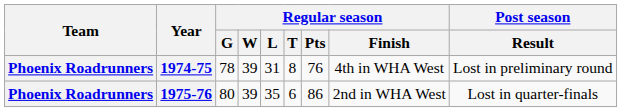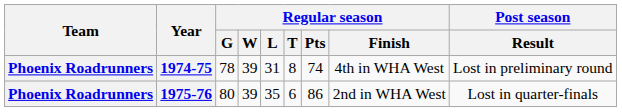 <table class="wikitable" style="font-size: 95%; text-align:center;">
 <tr>
 <th rowspan="2">Team</th>
 <th rowspan="2">Year</th>
 <th colspan="6"><a href='#'>Regular season</a></th>
 <th colspan="1"><a href='#'>Post season</a></th>
 </tr>
 <tr>
 <th>G</th>
 <th>W</th>
 <th>L</th>
 <th>T</th>
 <th>Pts</th>
 <th>Finish</th>
 <th>Result</th>
 </tr>
 <tr>
 <th><a href='#'>Phoenix Roadrunners</a></th>
 <th><a href='#'>1974-75</a></th>
 <td>78</td>
 <td>39</td>
 <td>31</td>
 <td>8</td>
-<td>76</td>
+<td>74</td>
 <td>4th in WHA West</td>
 <td>Lost in preliminary round</td>
 </tr>
 <tr>
 <th><a href='#'>Phoenix Roadrunners</a></th>
 <th><a href='#'>1975-76</a></th>
 <td>80</td>
 <td>39</td>
 <td>35</td>
 <td>6</td>
 <td>86</td>
 <td>2nd in WHA West</td>
 <td>Lost in quarter-finals</td>
 </tr>
 <tr>
 </tr>
 </table>
